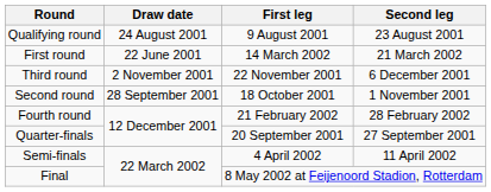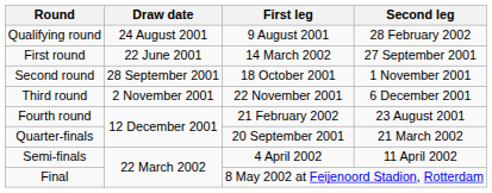 <table class="wikitable" style="text-align:center">
 <tr>
 <th>Round</th>
 <th>Draw date</th>
 <th>First leg</th>
 <th>Second leg</th>
 </tr>
 <tr>
 <td>Qualifying round</td>
 <td>24 August 2001</td>
 <td>9 August 2001</td>
-<td>23 August 2001</td>
+<td>28 February 2002</td>
 </tr>
 <tr>
 <td>First round</td>
 <td>22 June 2001</td>
 <td>14 March 2002</td>
-<td>21 March 2002</td>
+<td>27 September 2001</td>
+</tr>
+<tr>
+<td>Second round</td>
+<td>28 September 2001</td>
+<td>18 October 2001</td>
+<td>1 November 2001</td>
 </tr>
 <tr>
 <td>Third round</td>
 <td>2 November 2001</td>
 <td>22 November 2001</td>
 <td>6 December 2001</td>
 </tr>
 <tr>
-<td>Second round</td>
-<td>28 September 2001</td>
-<td>18 October 2001</td>
-<td>1 November 2001</td>
-</tr>
-<tr>
 <td>Fourth round</td>
 <td rowspan="2">12 December 2001</td>
 <td>21 February 2002</td>
-<td>28 February 2002</td>
+<td>23 August 2001</td>
 </tr>
 <tr>
 <td>Quarter-finals</td>
 <td>20 September 2001</td>
-<td>27 September 2001</td>
+<td>21 March 2002</td>
 </tr>
 <tr>
 <td>Semi-finals</td>
 <td rowspan="2">22 March 2002</td>
 <td>4 April 2002</td>
 <td>11 April 2002</td>
 </tr>
 <tr>
 <td>Final</td>
 <td colspan="2">8 May 2002 at <a href='#'>Feijenoord Stadion</a>, <a href='#'>Rotterdam</a></td>
 </tr>
 </table>
